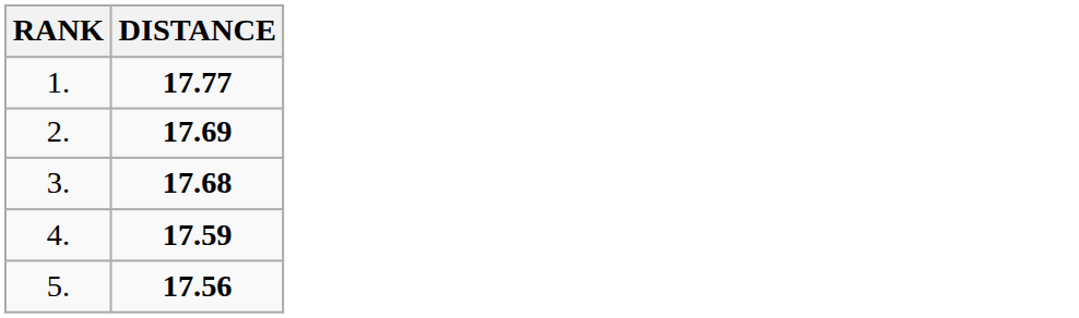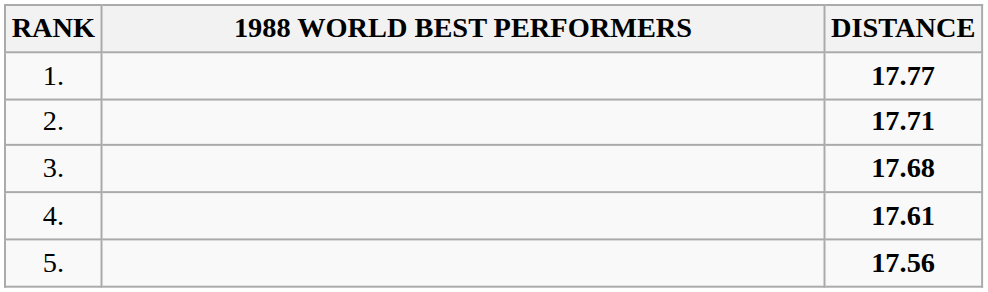 <table class="wikitable" style="border-collapse: collapse; font-size: 90%;">
 <tr>
 <th>RANK</th>
+<th align="center" style="width: 25em">1988 WORLD BEST PERFORMERS</th>
 <th align="center" style="width: 5em">DISTANCE</th>
 </tr>
 <tr>
 <td align="center">1.</td>
+<td></td>
 <td align="center"><strong>17.77</strong></td>
 </tr>
 <tr>
 <td align="center">2.</td>
-<td align="center"><strong>17.69</strong></td>
+<td></td>
+<td align="center"><strong>17.71</strong></td>
 </tr>
 <tr>
 <td align="center">3.</td>
+<td></td>
 <td align="center"><strong>17.68</strong></td>
 </tr>
 <tr>
 <td align="center">4.</td>
-<td align="center"><strong>17.59</strong></td>
+<td></td>
+<td align="center"><strong>17.61</strong></td>
 </tr>
 <tr>
 <td align="center">5.</td>
+<td></td>
 <td align="center"><strong>17.56</strong></td>
 </tr>
 </table>
